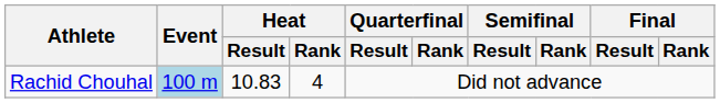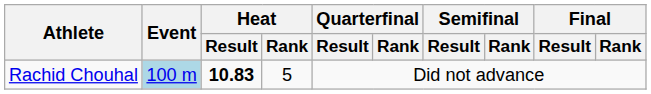 <table class="wikitable" style="font-size:90%">
 <tr>
 <th rowspan="2">Athlete</th>
 <th rowspan="2">Event</th>
 <th colspan="2">Heat</th>
 <th colspan="2">Quarterfinal</th>
 <th colspan="2">Semifinal</th>
 <th colspan="2">Final</th>
 </tr>
 <tr style="font-size:95%">
 <th>Result</th>
 <th>Rank</th>
 <th>Result</th>
 <th>Rank</th>
 <th>Result</th>
 <th>Rank</th>
 <th>Result</th>
 <th>Rank</th>
 </tr>
 <tr align=center>
 <td align=left><a href='#'>Rachid Chouhal</a></td>
 <td align=left style="background: lightblue;"><a href='#'>100 m</a></td>
-<td>10.83</td>
-<td>4</td>
+<td><strong>10.83</strong></td>
+<td>5</td>
 <td colspan=6>Did not advance</td>
 </tr>
 </table>
